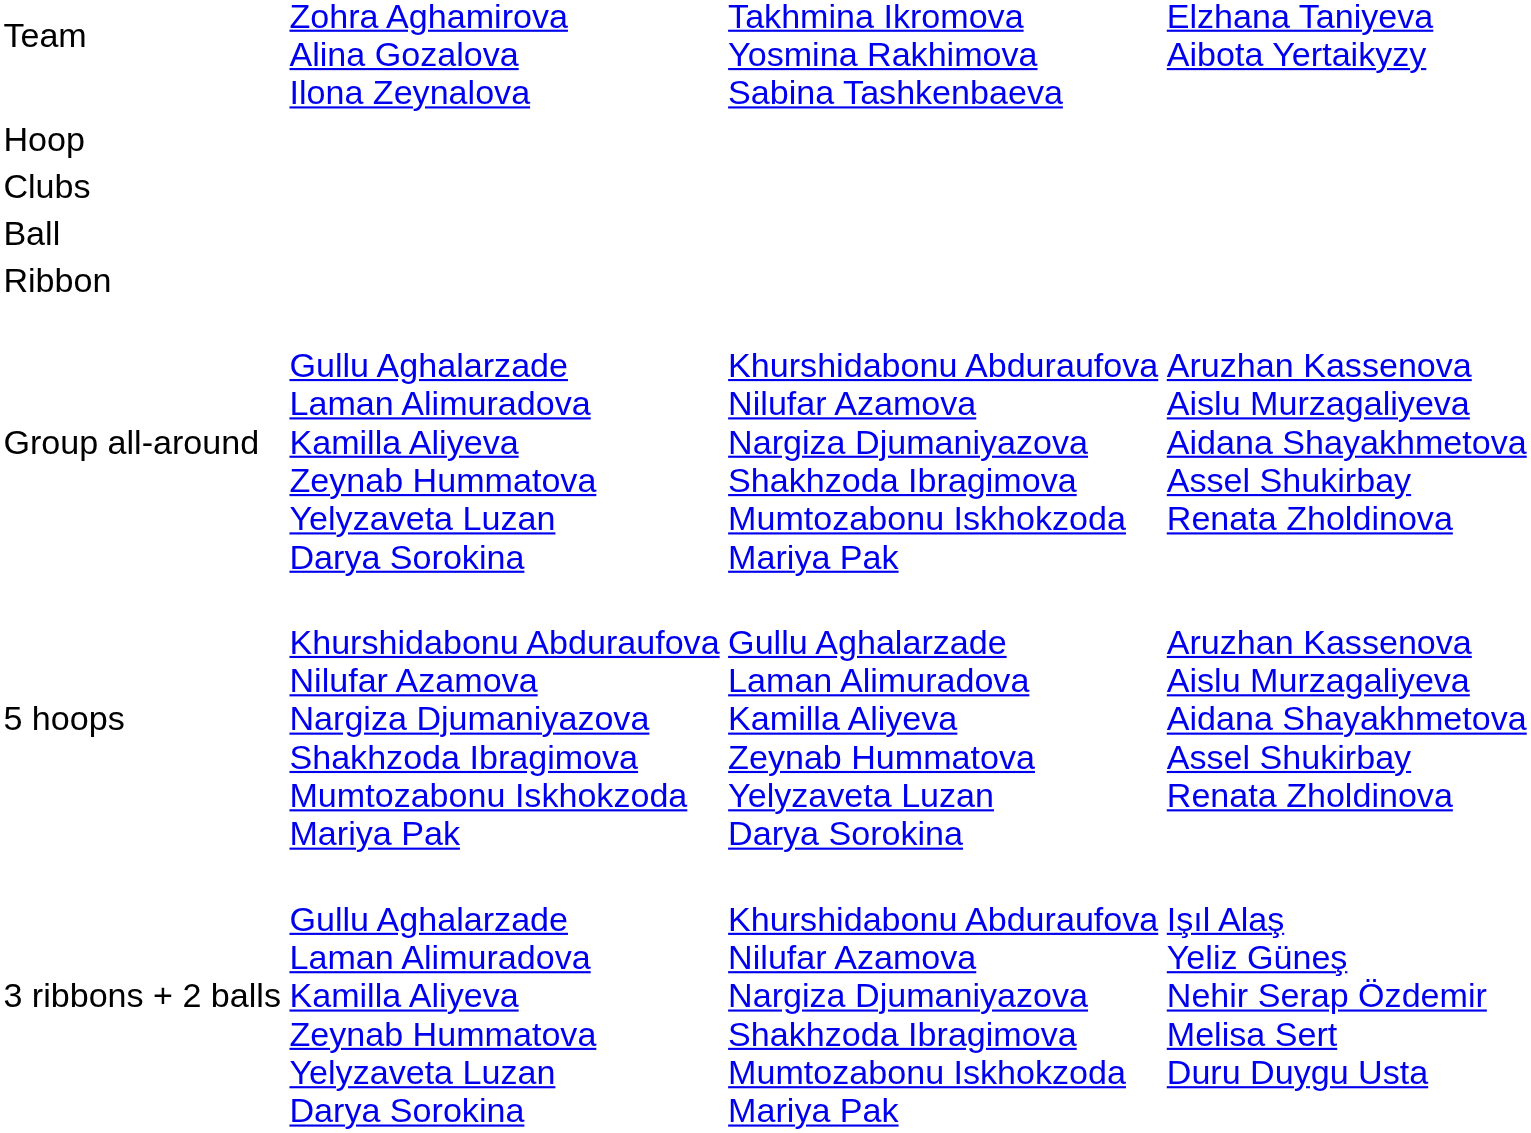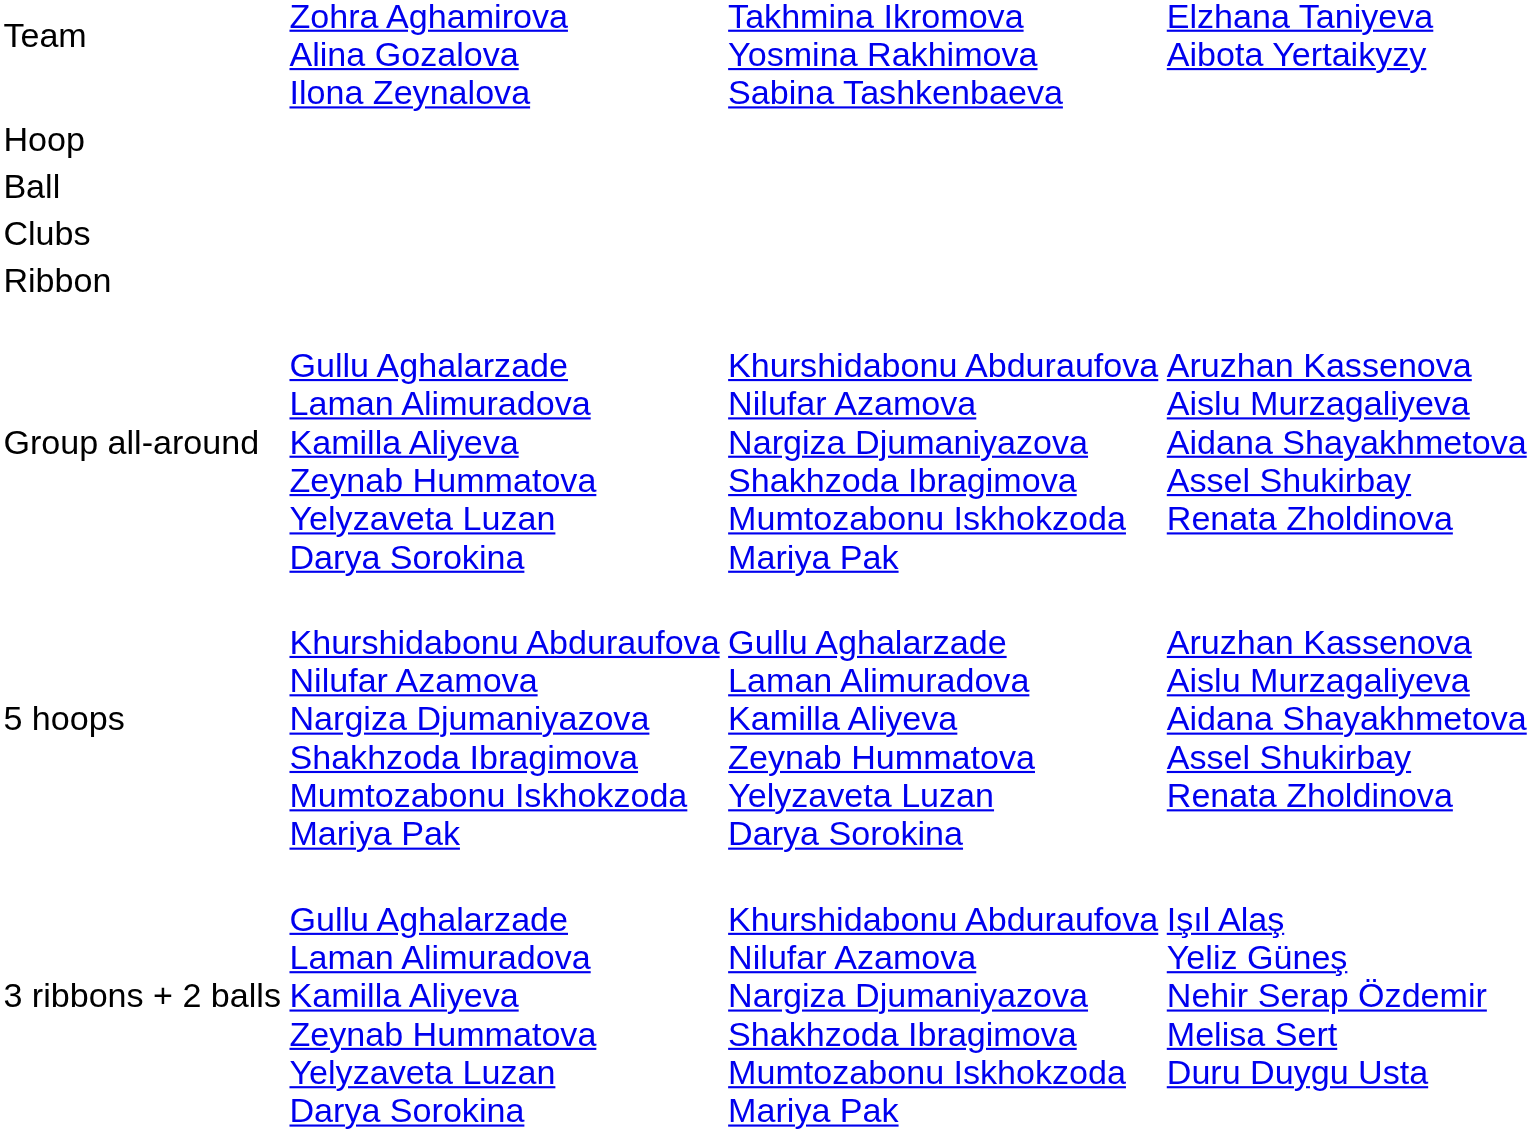 <table>
 <tr>
 <td>Team</td>
 <td><br><a href='#'>Zohra Aghamirova</a><br><a href='#'>Alina Gozalova</a><br><a href='#'>Ilona Zeynalova</a></td>
 <td><br><a href='#'>Takhmina Ikromova</a><br><a href='#'>Yosmina Rakhimova</a><br><a href='#'>Sabina Tashkenbaeva</a></td>
 <td valign=top><br><a href='#'>Elzhana Taniyeva</a><br><a href='#'>Aibota Yertaikyzy</a></td>
 </tr>
 <tr>
 <td>Hoop</td>
 <td></td>
 <td></td>
 <td></td>
 </tr>
 <tr>
-<td>Clubs</td>
+<td>Ball</td>
 <td></td>
 <td></td>
 <td></td>
 </tr>
 <tr>
-<td>Ball</td>
+<td>Clubs</td>
 <td></td>
 <td></td>
 <td></td>
 </tr>
 <tr>
 <td>Ribbon</td>
 <td></td>
 <td></td>
 <td></td>
 </tr>
 <tr>
 <td>Group all-around</td>
 <td><br><a href='#'>Gullu Aghalarzade</a><br><a href='#'>Laman Alimuradova</a><br><a href='#'>Kamilla Aliyeva</a><br><a href='#'>Zeynab Hummatova</a><br><a href='#'>Yelyzaveta Luzan</a><br><a href='#'>Darya Sorokina</a></td>
 <td><br><a href='#'>Khurshidabonu Abduraufova</a><br><a href='#'>Nilufar Azamova</a><br><a href='#'>Nargiza Djumaniyazova</a><br><a href='#'>Shakhzoda Ibragimova</a><br><a href='#'>Mumtozabonu Iskhokzoda</a><br><a href='#'>Mariya Pak</a></td>
 <td valign=top><br><a href='#'>Aruzhan Kassenova</a><br><a href='#'>Aislu Murzagaliyeva</a><br><a href='#'>Aidana Shayakhmetova</a><br><a href='#'>Assel Shukirbay</a><br><a href='#'>Renata Zholdinova</a></td>
 </tr>
 <tr>
 <td>5 hoops</td>
 <td><br><a href='#'>Khurshidabonu Abduraufova</a><br><a href='#'>Nilufar Azamova</a><br><a href='#'>Nargiza Djumaniyazova</a><br><a href='#'>Shakhzoda Ibragimova</a><br><a href='#'>Mumtozabonu Iskhokzoda</a><br><a href='#'>Mariya Pak</a></td>
 <td><br><a href='#'>Gullu Aghalarzade</a><br><a href='#'>Laman Alimuradova</a><br><a href='#'>Kamilla Aliyeva</a><br><a href='#'>Zeynab Hummatova</a><br><a href='#'>Yelyzaveta Luzan</a><br><a href='#'>Darya Sorokina</a></td>
 <td valign=top><br><a href='#'>Aruzhan Kassenova</a><br><a href='#'>Aislu Murzagaliyeva</a><br><a href='#'>Aidana Shayakhmetova</a><br><a href='#'>Assel Shukirbay</a><br><a href='#'>Renata Zholdinova</a></td>
 </tr>
 <tr>
 <td>3 ribbons + 2 balls</td>
 <td><br><a href='#'>Gullu Aghalarzade</a><br><a href='#'>Laman Alimuradova</a><br><a href='#'>Kamilla Aliyeva</a><br><a href='#'>Zeynab Hummatova</a><br><a href='#'>Yelyzaveta Luzan</a><br><a href='#'>Darya Sorokina</a></td>
 <td><br><a href='#'>Khurshidabonu Abduraufova</a><br><a href='#'>Nilufar Azamova</a><br><a href='#'>Nargiza Djumaniyazova</a><br><a href='#'>Shakhzoda Ibragimova</a><br><a href='#'>Mumtozabonu Iskhokzoda</a><br><a href='#'>Mariya Pak</a></td>
 <td valign=top><br><a href='#'>Işıl Alaş</a><br><a href='#'>Yeliz Güneş</a><br><a href='#'>Nehir Serap Özdemir</a><br><a href='#'>Melisa Sert</a><br><a href='#'>Duru Duygu Usta</a></td>
 </tr>
 </table>
